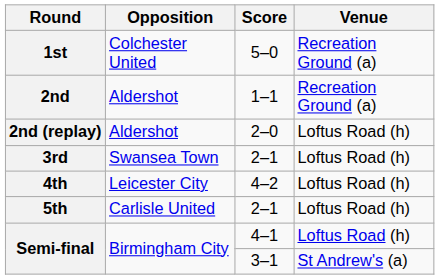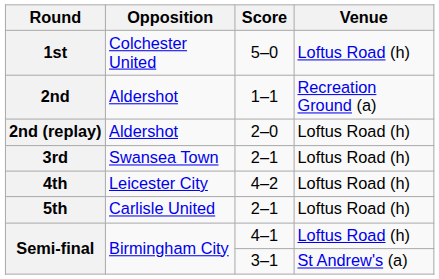 <table class="wikitable plainrowheaders" style="text-align:center;margin-left:1em;float:right">
 <tr>
 <th scope=col>Round</th>
 <th scope="col" style="width:120px;">Opposition</th>
 <th scope="col" style="width:50px;">Score</th>
 <th scope="col" style="width:130px;">Venue</th>
 </tr>
 <tr>
 <th scope=row style="text-align:center">1st</th>
 <td align="left"><a href='#'>Colchester United</a></td>
 <td>5–0</td>
-<td align="left"><a href='#'>Recreation Ground</a> (a)</td>
+<td align="left"><a href='#'>Loftus Road</a> (h)</td>
 </tr>
 <tr>
 <th scope=row style="text-align:center">2nd</th>
 <td align="left"><a href='#'>Aldershot</a></td>
 <td>1–1</td>
 <td align="left"><a href='#'>Recreation Ground</a> (a)</td>
 </tr>
 <tr>
 <th scope=row style="text-align:center">2nd (replay)</th>
 <td align="left"><a href='#'>Aldershot</a></td>
 <td>2–0</td>
 <td align="left">Loftus Road (h)</td>
 </tr>
 <tr>
 <th scope=row style="text-align:center">3rd</th>
 <td align="left"><a href='#'>Swansea Town</a></td>
 <td>2–1</td>
 <td align="left">Loftus Road (h)</td>
 </tr>
 <tr>
 <th scope=row style="text-align:center">4th</th>
 <td align="left"><a href='#'>Leicester City</a></td>
 <td>4–2</td>
 <td align="left">Loftus Road (h)</td>
 </tr>
 <tr>
 <th scope=row style="text-align:center">5th</th>
 <td align="left"><a href='#'>Carlisle United</a></td>
 <td>2–1</td>
 <td align="left">Loftus Road (h)</td>
 </tr>
 <tr>
 <th scope=row rowspan="2" style="text-align:center">Semi-final</th>
 <td rowspan="2" align="left"><a href='#'>Birmingham City</a></td>
 <td>4–1</td>
 <td align="left"><a href='#'>Loftus Road</a> (h)</td>
 </tr>
 <tr>
 <td>3–1</td>
 <td align="left"><a href='#'>St Andrew's</a> (a)</td>
 </tr>
 </table>
